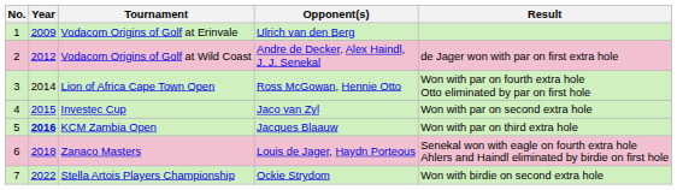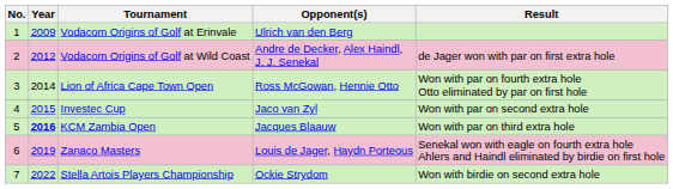 <table class="wikitable" style="font-size:95%;">
 <tr>
 <th>No.</th>
 <th>Year</th>
 <th>Tournament</th>
 <th>Opponent(s)</th>
 <th>Result</th>
 </tr>
 <tr style="background:#D0F0C0;">
 <td align=center>1</td>
 <td><a href='#'>2009</a></td>
 <td><a href='#'>Vodacom Origins of Golf</a> at Erinvale</td>
 <td> <a href='#'>Ulrich van den Berg</a></td>
 <td></td>
 </tr>
 <tr style="background:#F2C1D1;">
 <td align=center>2</td>
 <td><a href='#'>2012</a></td>
 <td><a href='#'>Vodacom Origins of Golf</a> at Wild Coast</td>
 <td> <a href='#'>Andre de Decker</a>,  <a href='#'>Alex Haindl</a>,<br> <a href='#'>J. J. Senekal</a></td>
 <td>de Jager won with par on first extra hole</td>
 </tr>
 <tr style="background:#D0F0C0;">
 <td align=center>3</td>
 <td>2014</td>
 <td><a href='#'>Lion of Africa Cape Town Open</a></td>
 <td> <a href='#'>Ross McGowan</a>,  <a href='#'>Hennie Otto</a></td>
 <td>Won with par on fourth extra hole<br>Otto eliminated by par on first hole</td>
 </tr>
 <tr style="background:#D0F0C0;">
 <td align=center>4</td>
 <td><a href='#'>2015</a></td>
 <td><a href='#'>Investec Cup</a></td>
 <td> <a href='#'>Jaco van Zyl</a></td>
 <td>Won with par on second extra hole</td>
 </tr>
 <tr style="background:#D0F0C0;">
 <td align=center>5</td>
 <td><strong><a href='#'>2016</a></strong></td>
 <td><a href='#'>KCM Zambia Open</a></td>
 <td> <a href='#'>Jacques Blaauw</a></td>
 <td>Won with par on third extra hole</td>
 </tr>
 <tr style="background:#F2C1D1;">
 <td align=center>6</td>
-<td><a href='#'>2018</a></td>
+<td><a href='#'>2019</a></td>
 <td><a href='#'>Zanaco Masters</a></td>
 <td> <a href='#'>Louis de Jager</a>,  <a href='#'>Haydn Porteous</a></td>
 <td>Senekal won with eagle on fourth extra hole<br>Ahlers and Haindl eliminated by birdie on first hole</td>
 </tr>
 <tr style="background:#D0F0C0;">
 <td align=center>7</td>
 <td><a href='#'>2022</a></td>
 <td><a href='#'>Stella Artois Players Championship</a></td>
 <td> <a href='#'>Ockie Strydom</a></td>
 <td>Won with birdie on second extra hole</td>
 </tr>
 </table>
